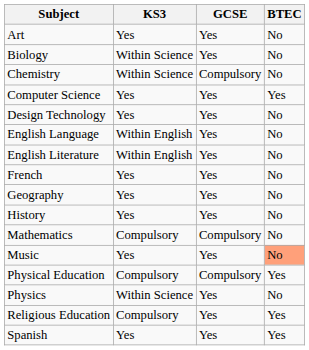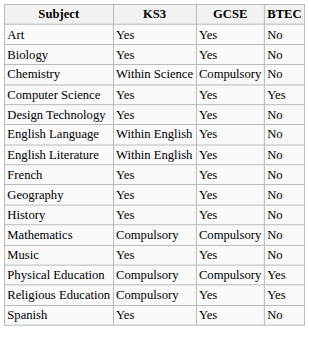 <table class="wikitable">
 <tr>
 <th>Subject</th>
 <th>KS3</th>
 <th>GCSE</th>
 <th>BTEC</th>
 </tr>
 <tr>
 <td>Art</td>
 <td>Yes</td>
 <td>Yes</td>
 <td>No</td>
 </tr>
 <tr>
 <td>Biology</td>
-<td>Within Science</td>
+<td>Yes</td>
 <td>Yes</td>
 <td>No</td>
 </tr>
 <tr>
 <td>Chemistry</td>
 <td>Within Science</td>
 <td>Compulsory</td>
 <td>No</td>
 </tr>
 <tr>
 <td>Computer Science</td>
 <td>Yes</td>
 <td>Yes</td>
 <td>Yes</td>
 </tr>
 <tr>
 <td>Design Technology</td>
 <td>Yes</td>
 <td>Yes</td>
 <td>No</td>
 </tr>
 <tr>
 <td>English Language</td>
 <td>Within English</td>
 <td>Yes</td>
 <td>No</td>
 </tr>
 <tr>
 <td>English Literature</td>
 <td>Within English</td>
 <td>Yes</td>
 <td>No</td>
 </tr>
 <tr>
 <td>French</td>
 <td>Yes</td>
 <td>Yes</td>
 <td>No</td>
 </tr>
 <tr>
 <td>Geography</td>
 <td>Yes</td>
 <td>Yes</td>
 <td>No</td>
 </tr>
 <tr>
 <td>History</td>
 <td>Yes</td>
 <td>Yes</td>
 <td>No</td>
 </tr>
 <tr>
 <td>Mathematics</td>
 <td>Compulsory</td>
 <td>Compulsory</td>
 <td>No</td>
 </tr>
 <tr>
 <td>Music</td>
 <td>Yes</td>
 <td>Yes</td>
-<td style="background: lightsalmon;">No</td>
+<td>No</td>
 </tr>
 <tr>
 <td>Physical Education</td>
 <td>Compulsory</td>
 <td>Compulsory</td>
 <td>Yes</td>
-</tr>
-<tr>
-<td>Physics</td>
-<td>Within Science</td>
-<td>Yes</td>
-<td>No</td>
 </tr>
 <tr>
 <td>Religious Education</td>
 <td>Compulsory</td>
 <td>Yes</td>
 <td>Yes</td>
 </tr>
 <tr>
 <td>Spanish</td>
 <td>Yes</td>
 <td>Yes</td>
-<td>Yes</td>
+<td>No</td>
 </tr>
 </table>
